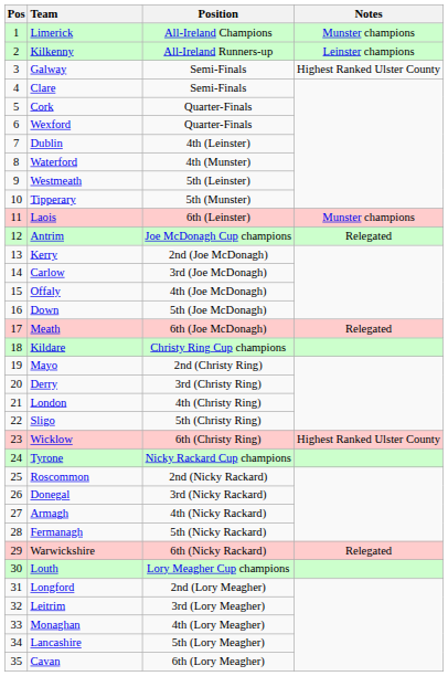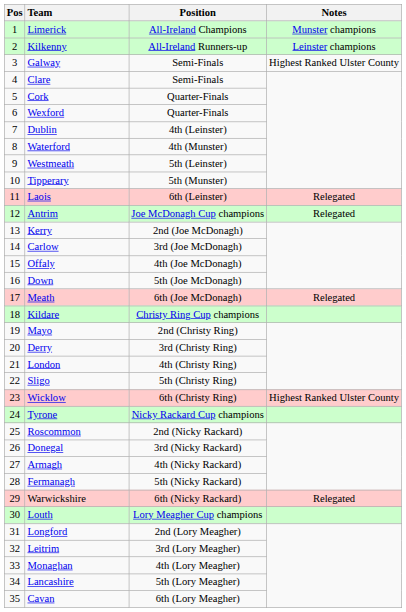 <table class="wikitable" style="text-align:center">
 <tr>
 <th>Pos</th>
 <th width="150" style="text-align:left;">Team</th>
 <th>Position</th>
 <th>Notes</th>
 </tr>
 <tr style="background:#ccffcc">
 <td>1</td>
 <td align="left"> <a href='#'>Limerick</a></td>
 <td><a href='#'>All-Ireland</a> Champions</td>
 <td><a href='#'>Munster</a> champions</td>
 </tr>
 <tr style="background:#ccffcc">
 <td>2</td>
 <td align="left"> <a href='#'>Kilkenny</a></td>
 <td><a href='#'>All-Ireland</a> Runners-up</td>
 <td><a href='#'>Leinster</a> champions</td>
 </tr>
 <tr>
 <td>3</td>
 <td align="left"> <a href='#'>Galway</a></td>
 <td>Semi-Finals</td>
 <td>Highest Ranked Ulster County</td>
 </tr>
 <tr>
 <td>4</td>
 <td align="left"> <a href='#'>Clare</a></td>
 <td>Semi-Finals</td>
 <td rowspan="7"></td>
 </tr>
 <tr>
 <td>5</td>
 <td align="left"> <a href='#'>Cork</a></td>
 <td>Quarter-Finals</td>
 </tr>
 <tr>
 <td>6</td>
 <td align="left"> <a href='#'>Wexford</a></td>
 <td>Quarter-Finals</td>
 </tr>
 <tr>
 <td>7</td>
 <td align="left"> <a href='#'>Dublin</a></td>
 <td>4th (Leinster)</td>
 </tr>
 <tr>
 <td>8</td>
 <td align="left"> <a href='#'>Waterford</a></td>
 <td>4th (Munster)</td>
 </tr>
 <tr style="">
 <td>9</td>
 <td align="left"> <a href='#'>Westmeath</a></td>
 <td>5th (Leinster)</td>
 </tr>
 <tr>
 <td>10</td>
 <td align="left"> <a href='#'>Tipperary</a></td>
 <td>5th (Munster)</td>
 </tr>
 <tr style="background:#ffcccc">
 <td>11</td>
 <td align="left"> <a href='#'>Laois</a></td>
 <td>6th (Leinster)</td>
-<td><a href='#'>Munster</a> champions</td>
+<td>Relegated</td>
 </tr>
 <tr style="background:#ccffcc">
 <td>12</td>
 <td align="left"> <a href='#'>Antrim</a></td>
 <td><a href='#'>Joe McDonagh Cup</a> champions</td>
 <td>Relegated</td>
 </tr>
 <tr>
 <td>13</td>
 <td align="left"> <a href='#'>Kerry</a></td>
 <td>2nd (Joe McDonagh)</td>
 <td rowspan="4"></td>
 </tr>
 <tr>
 <td>14</td>
 <td align="left"> <a href='#'>Carlow</a></td>
 <td>3rd (Joe McDonagh)</td>
 </tr>
 <tr>
 <td>15</td>
 <td align="left"> <a href='#'>Offaly</a></td>
 <td>4th (Joe McDonagh)</td>
 </tr>
 <tr>
 <td>16</td>
 <td align="left"> <a href='#'>Down</a></td>
 <td>5th (Joe McDonagh)</td>
 </tr>
 <tr style="background:#ffcccc">
 <td>17</td>
 <td align="left"> <a href='#'>Meath</a></td>
 <td>6th (Joe McDonagh)</td>
 <td>Relegated</td>
 </tr>
 <tr style="background:#ccffcc">
 <td>18</td>
 <td style="text-align:left;"> <a href='#'>Kildare</a></td>
 <td><a href='#'>Christy Ring Cup</a> champions</td>
 <td></td>
 </tr>
 <tr>
 <td>19</td>
 <td style="text-align:left;"> <a href='#'>Mayo</a></td>
 <td>2nd (Christy Ring)</td>
 <td rowspan="4"></td>
 </tr>
 <tr>
 <td>20</td>
 <td style="text-align:left;"> <a href='#'>Derry</a></td>
 <td>3rd (Christy Ring)</td>
 </tr>
 <tr>
 <td>21</td>
 <td style="text-align:left;"> <a href='#'>London</a></td>
 <td>4th (Christy Ring)</td>
 </tr>
 <tr>
 <td>22</td>
 <td style="text-align:left;"> <a href='#'>Sligo</a></td>
 <td>5th (Christy Ring)</td>
 </tr>
 <tr style="background:#fcc;">
 <td>23</td>
 <td style="text-align:left;"> <a href='#'>Wicklow</a></td>
 <td>6th (Christy Ring)</td>
 <td>Highest Ranked Ulster County</td>
 </tr>
 <tr style="background:#ccffcc">
 <td>24</td>
 <td align="left"> <a href='#'>Tyrone</a></td>
 <td><a href='#'>Nicky Rackard Cup</a> champions</td>
 <td></td>
 </tr>
 <tr>
 <td>25</td>
 <td align="left"> <a href='#'>Roscommon</a></td>
 <td>2nd (Nicky Rackard)</td>
 <td rowspan="4"></td>
 </tr>
 <tr>
 <td>26</td>
 <td align="left"> <a href='#'>Donegal</a></td>
 <td>3rd (Nicky Rackard)</td>
 </tr>
 <tr>
 <td>27</td>
 <td align="left"> <a href='#'>Armagh</a></td>
 <td>4th (Nicky Rackard)</td>
 </tr>
 <tr>
 <td>28</td>
 <td align="left"> <a href='#'>Fermanagh</a></td>
 <td>5th (Nicky Rackard)</td>
 </tr>
 <tr style="background:#ffcccc">
 <td>29</td>
 <td align="left"> Warwickshire</td>
 <td>6th (Nicky Rackard)</td>
 <td>Relegated</td>
 </tr>
 <tr style="background:#ccffcc">
 <td>30</td>
 <td align="left"> <a href='#'>Louth</a></td>
 <td><a href='#'>Lory Meagher Cup</a> champions</td>
 <td></td>
 </tr>
 <tr>
 <td>31</td>
 <td align="left"> <a href='#'>Longford</a></td>
 <td>2nd (Lory Meagher)</td>
 <td rowspan="5"></td>
 </tr>
 <tr>
 <td>32</td>
 <td align="left"> <a href='#'>Leitrim</a></td>
 <td>3rd (Lory Meagher)</td>
 </tr>
 <tr>
 <td>33</td>
 <td align="left"> <a href='#'>Monaghan</a></td>
 <td>4th (Lory Meagher)</td>
 </tr>
 <tr>
 <td>34</td>
 <td align="left"> <a href='#'>Lancashire</a></td>
 <td>5th (Lory Meagher)</td>
 </tr>
 <tr>
 <td>35</td>
 <td align="left"> <a href='#'>Cavan</a></td>
 <td>6th (Lory Meagher)</td>
 </tr>
 </table>
